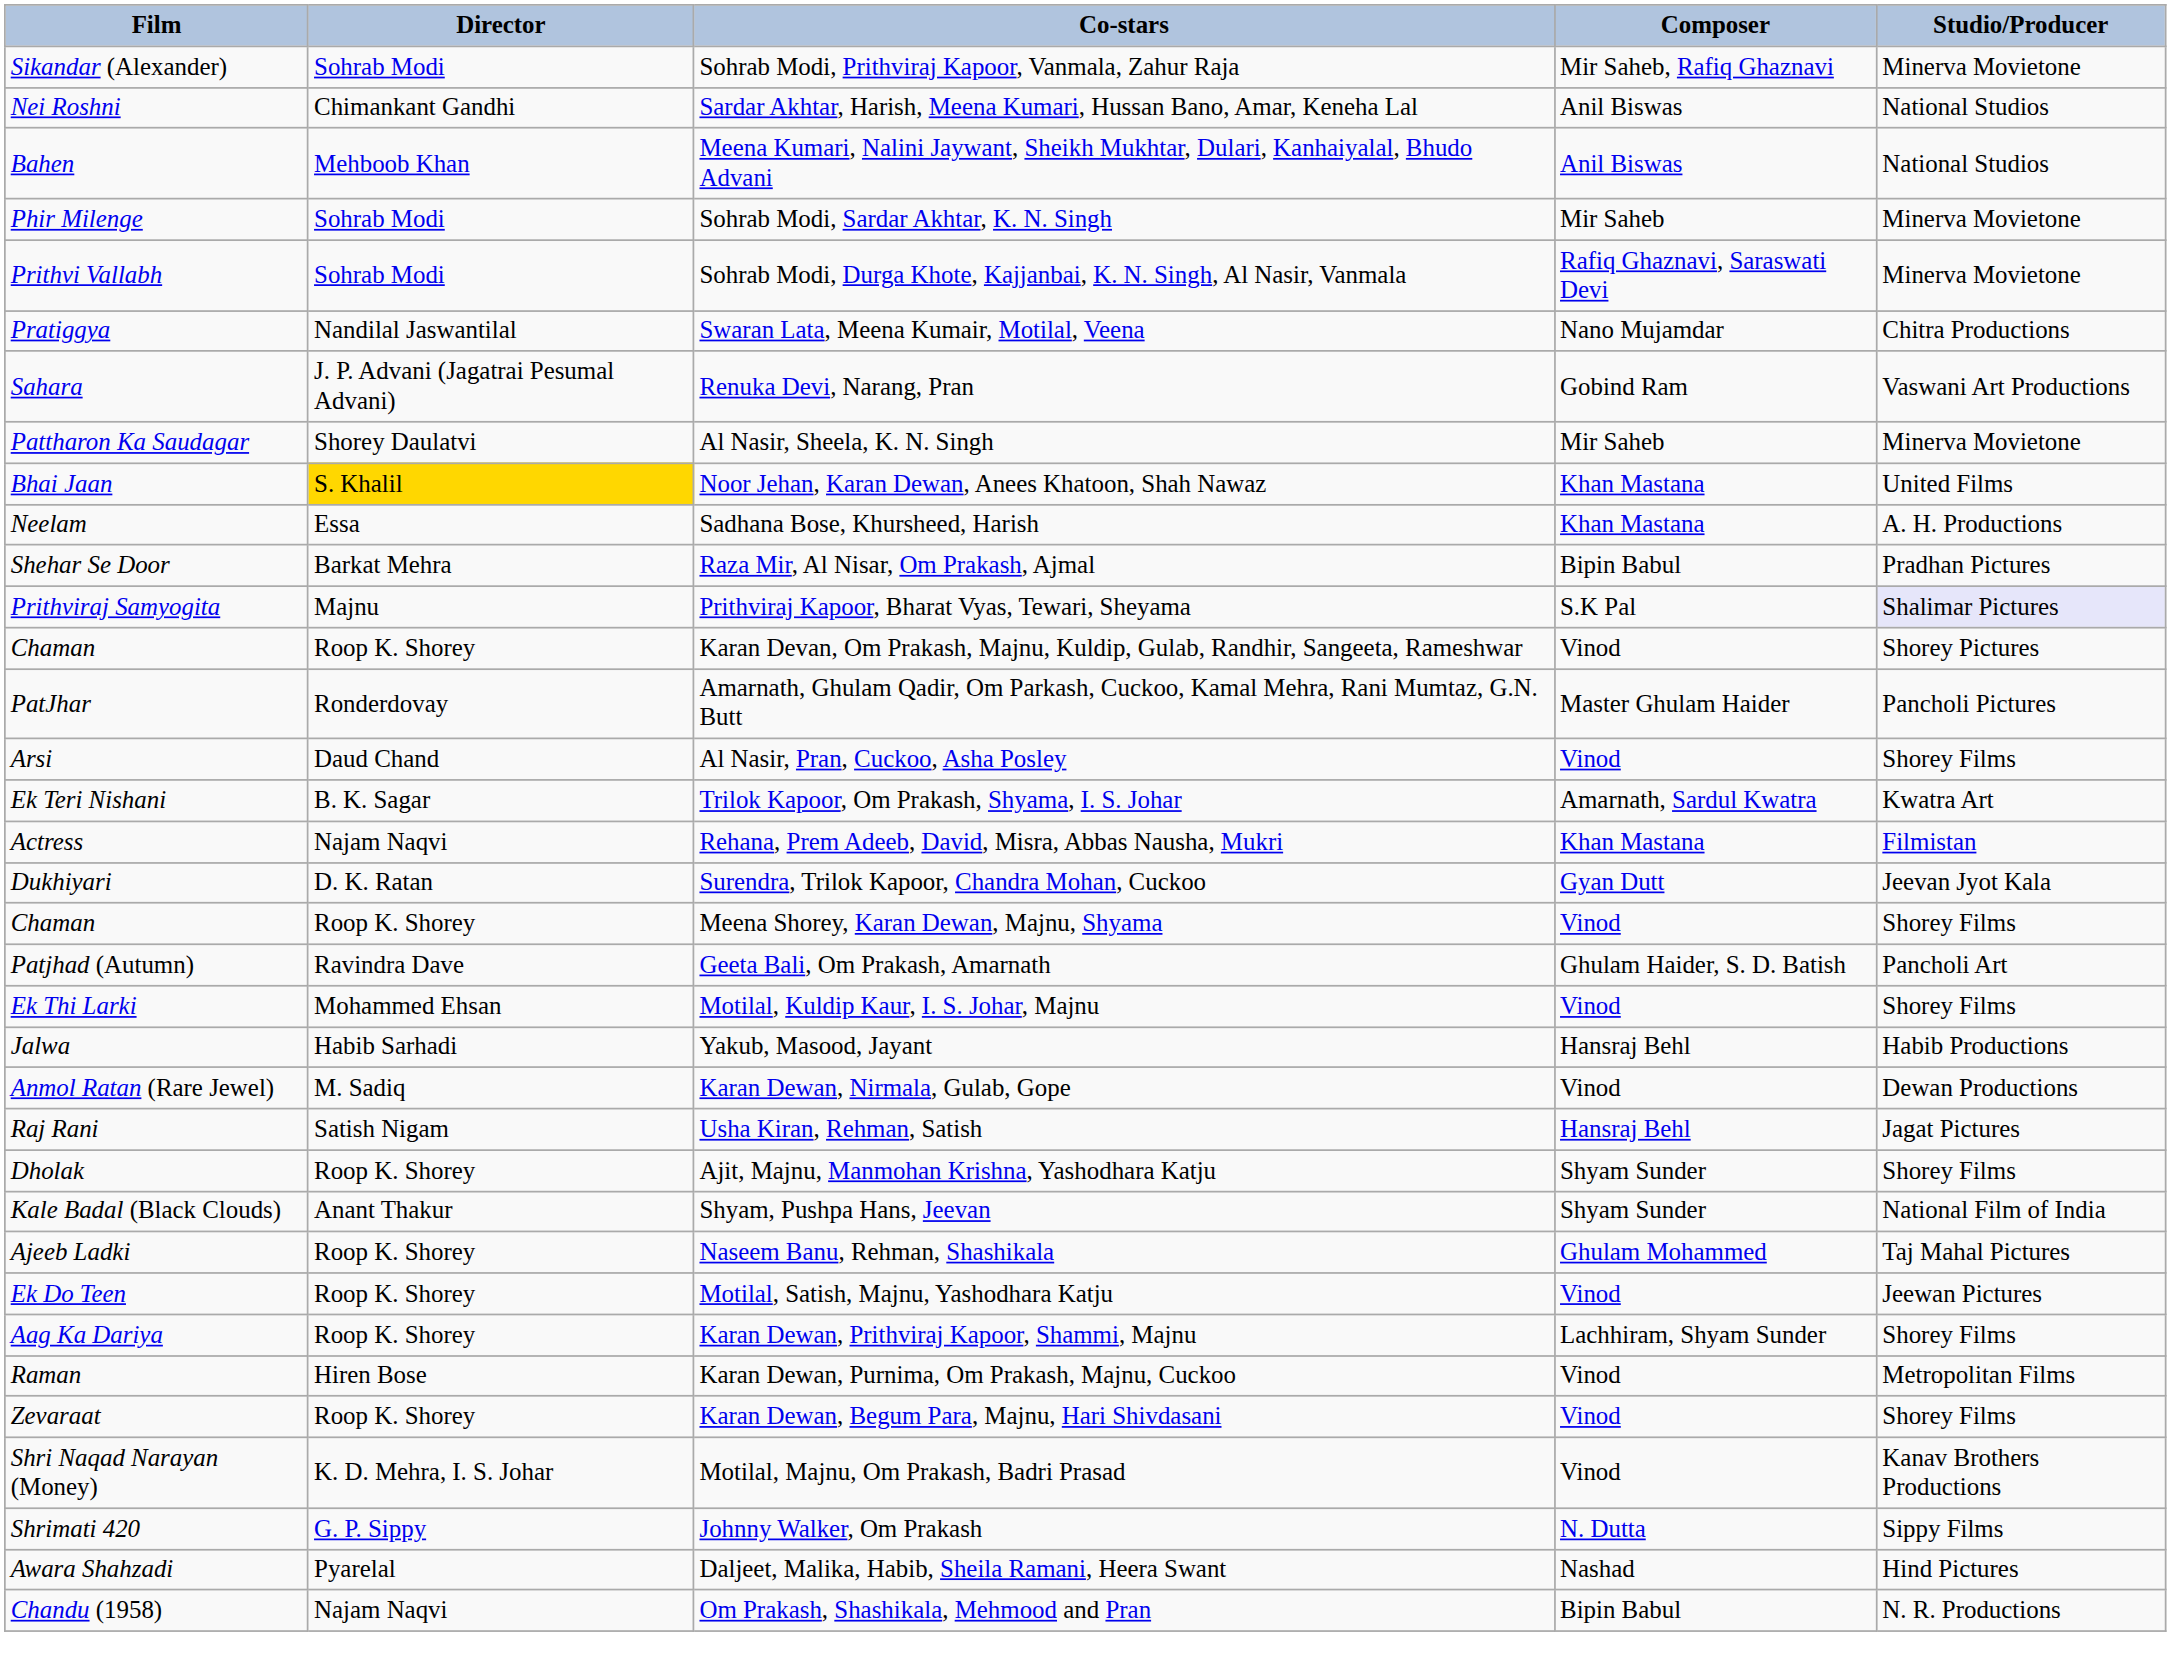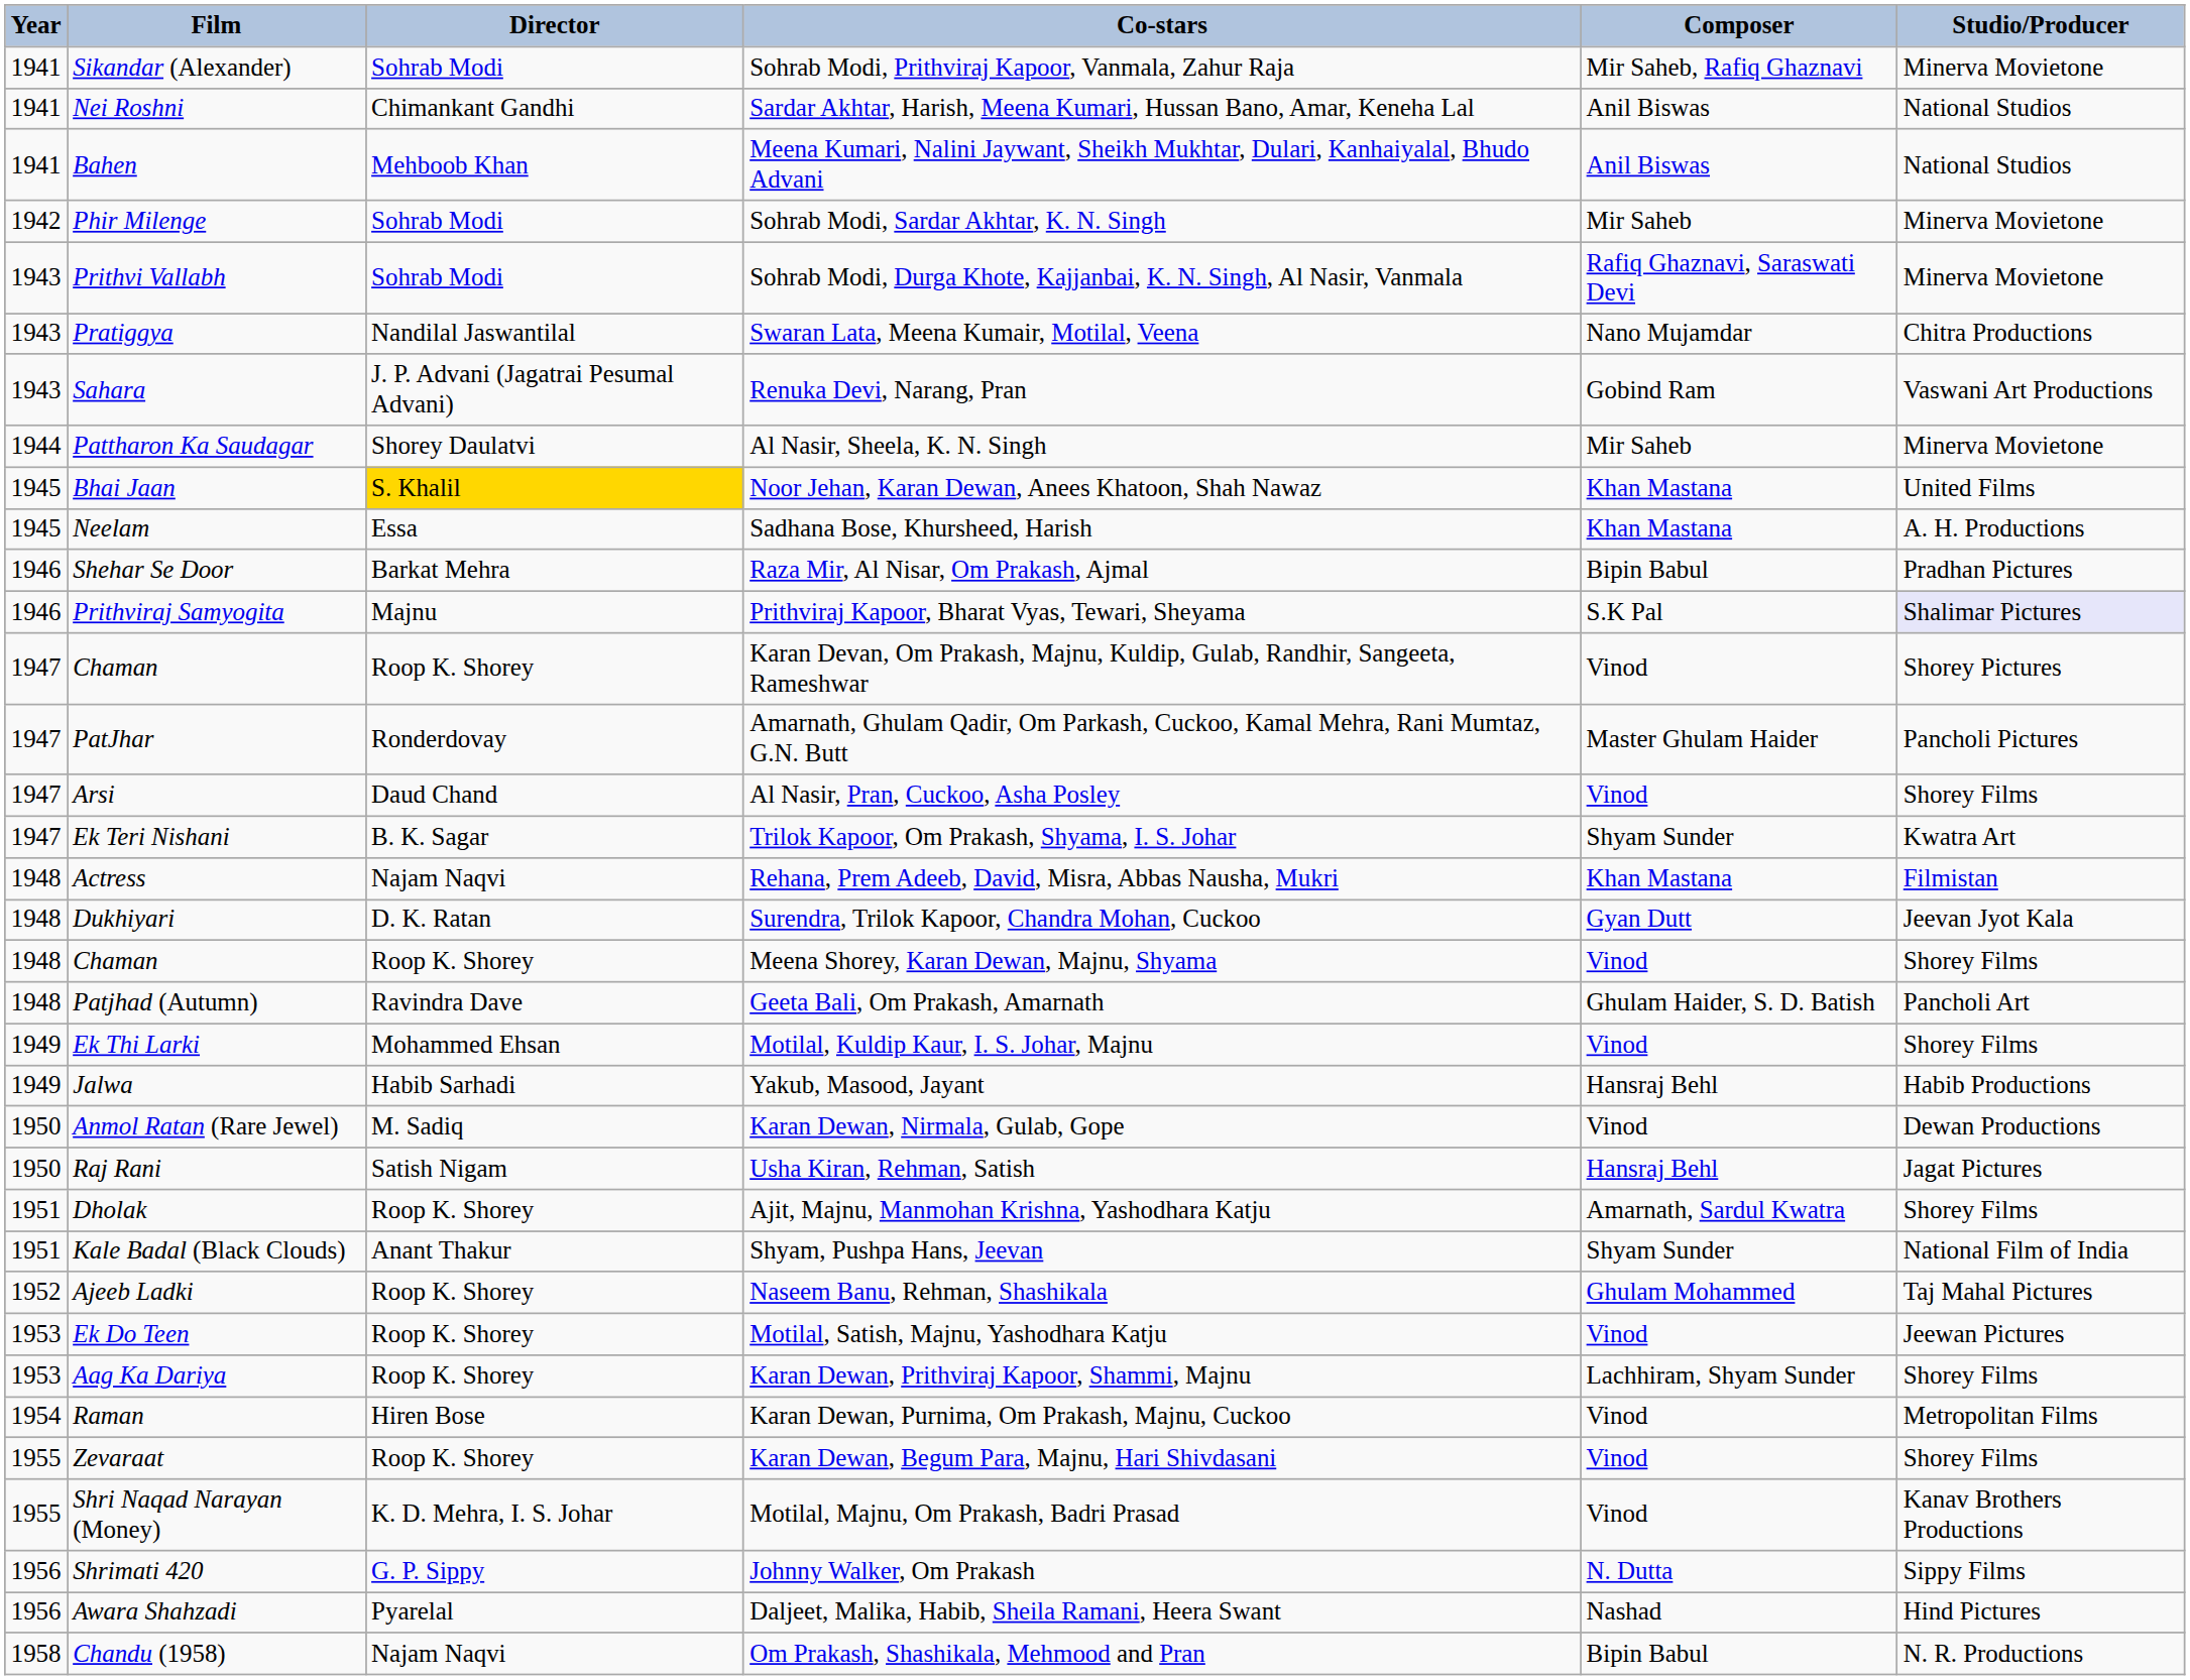 <table class="wikitable" style="font-size:90%">
 <tr>
+<th style="background:#B0C4DE;">Year</th>
 <th style="background:#B0C4DE;">Film</th>
 <th style="background:#B0C4DE;">Director</th>
 <th style="background:#B0C4DE;">Co-stars</th>
 <th style="background:#B0C4DE;">Composer</th>
 <th style="background:#B0C4DE;">Studio/Producer</th>
 </tr>
 <tr>
+<td>1941</td>
 <td><em><a href='#'>Sikandar</a></em> (Alexander)</td>
 <td><a href='#'>Sohrab Modi</a></td>
 <td>Sohrab Modi, <a href='#'>Prithviraj Kapoor</a>, Vanmala, Zahur Raja</td>
 <td>Mir Saheb, <a href='#'>Rafiq Ghaznavi</a></td>
 <td>Minerva Movietone</td>
 </tr>
 <tr>
+<td>1941</td>
 <td><em><a href='#'>Nei Roshni</a></em></td>
 <td>Chimankant Gandhi</td>
 <td><a href='#'>Sardar Akhtar</a>, Harish, <a href='#'>Meena Kumari</a>, Hussan Bano, Amar, Keneha Lal</td>
 <td>Anil Biswas</td>
 <td>National Studios</td>
 </tr>
 <tr>
+<td>1941</td>
 <td><em><a href='#'>Bahen</a></em></td>
 <td><a href='#'>Mehboob Khan</a></td>
 <td><a href='#'>Meena Kumari</a>, <a href='#'>Nalini Jaywant</a>, <a href='#'>Sheikh Mukhtar</a>, <a href='#'>Dulari</a>, <a href='#'>Kanhaiyalal</a>, <a href='#'>Bhudo Advani</a></td>
 <td><a href='#'>Anil Biswas</a></td>
 <td>National Studios</td>
 </tr>
 <tr>
+<td>1942</td>
 <td><em><a href='#'>Phir Milenge</a></em></td>
 <td><a href='#'>Sohrab Modi</a></td>
 <td>Sohrab Modi, <a href='#'>Sardar Akhtar</a>, <a href='#'>K. N. Singh</a></td>
 <td>Mir Saheb</td>
 <td>Minerva Movietone</td>
 </tr>
 <tr>
+<td>1943</td>
 <td><em><a href='#'>Prithvi Vallabh</a></em></td>
 <td><a href='#'>Sohrab Modi</a></td>
 <td>Sohrab Modi, <a href='#'>Durga Khote</a>, <a href='#'>Kajjanbai</a>, <a href='#'>K. N. Singh</a>, Al Nasir, Vanmala</td>
 <td><a href='#'>Rafiq Ghaznavi</a>, <a href='#'>Saraswati Devi</a></td>
 <td>Minerva Movietone</td>
 </tr>
 <tr>
+<td>1943</td>
 <td><em><a href='#'>Pratiggya</a></em></td>
 <td>Nandilal Jaswantilal</td>
 <td><a href='#'>Swaran Lata</a>, Meena Kumair, <a href='#'>Motilal</a>, <a href='#'>Veena</a></td>
 <td>Nano Mujamdar</td>
 <td>Chitra Productions</td>
 </tr>
 <tr>
+<td>1943</td>
 <td><em><a href='#'>Sahara</a></em></td>
 <td>J. P. Advani (Jagatrai Pesumal Advani)</td>
 <td><a href='#'>Renuka Devi</a>, Narang, Pran</td>
 <td>Gobind Ram</td>
 <td>Vaswani Art Productions</td>
 </tr>
 <tr>
+<td>1944</td>
 <td><em><a href='#'>Pattharon Ka Saudagar</a></em></td>
 <td>Shorey Daulatvi</td>
 <td>Al Nasir, Sheela, K. N. Singh</td>
 <td>Mir Saheb</td>
 <td>Minerva Movietone</td>
 </tr>
 <tr>
+<td>1945</td>
 <td><em><a href='#'>Bhai Jaan</a></em></td>
 <td style="background: gold;">S. Khalil</td>
 <td><a href='#'>Noor Jehan</a>, <a href='#'>Karan Dewan</a>, Anees Khatoon, Shah Nawaz</td>
 <td><a href='#'>Khan Mastana</a></td>
 <td>United Films</td>
 </tr>
 <tr>
+<td>1945</td>
 <td><em>Neelam</em></td>
 <td>Essa</td>
 <td>Sadhana Bose, Khursheed, Harish</td>
 <td><a href='#'>Khan Mastana</a></td>
 <td>A. H. Productions</td>
 </tr>
 <tr>
+<td>1946</td>
 <td><em>Shehar Se Door</em></td>
 <td>Barkat Mehra</td>
 <td><a href='#'>Raza Mir</a>, Al Nisar, <a href='#'>Om Prakash</a>, Ajmal</td>
 <td>Bipin Babul</td>
 <td>Pradhan Pictures</td>
 </tr>
 <tr>
+<td>1946</td>
 <td><em><a href='#'>Prithviraj Samyogita</a></em></td>
 <td>Majnu</td>
 <td><a href='#'>Prithviraj Kapoor</a>, Bharat Vyas, Tewari, Sheyama</td>
 <td>S.K Pal</td>
 <td style="background: lavender;">Shalimar Pictures</td>
 </tr>
 <tr>
+<td>1947</td>
 <td><em>Chaman</em></td>
 <td>Roop K. Shorey</td>
 <td>Karan Devan, Om Prakash, Majnu, Kuldip, Gulab, Randhir, Sangeeta, Rameshwar</td>
 <td>Vinod</td>
 <td>Shorey Pictures</td>
 </tr>
 <tr>
+<td>1947</td>
 <td><em>PatJhar</em></td>
 <td>Ronderdovay</td>
 <td>Amarnath, Ghulam Qadir, Om Parkash, Cuckoo, Kamal Mehra, Rani Mumtaz, G.N. Butt</td>
 <td>Master Ghulam Haider</td>
 <td>Pancholi Pictures</td>
 </tr>
 <tr>
+<td>1947</td>
 <td><em>Arsi</em></td>
 <td>Daud Chand</td>
 <td>Al Nasir, <a href='#'>Pran</a>, <a href='#'>Cuckoo</a>, <a href='#'>Asha Posley</a></td>
 <td><a href='#'>Vinod</a></td>
 <td>Shorey Films</td>
 </tr>
 <tr>
+<td>1947</td>
 <td><em>Ek Teri Nishani</em></td>
 <td>B. K. Sagar</td>
 <td><a href='#'>Trilok Kapoor</a>, Om Prakash, <a href='#'>Shyama</a>, <a href='#'>I. S. Johar</a></td>
-<td>Amarnath, <a href='#'>Sardul Kwatra</a></td>
+<td>Shyam Sunder</td>
 <td>Kwatra Art</td>
 </tr>
 <tr>
+<td>1948</td>
 <td><em>Actress</em></td>
 <td>Najam Naqvi</td>
 <td><a href='#'>Rehana</a>, <a href='#'>Prem Adeeb</a>, <a href='#'>David</a>, Misra, Abbas Nausha, <a href='#'>Mukri</a></td>
 <td><a href='#'>Khan Mastana</a></td>
 <td><a href='#'>Filmistan</a></td>
 </tr>
 <tr>
+<td>1948</td>
 <td><em>Dukhiyari</em></td>
 <td>D. K. Ratan</td>
 <td><a href='#'>Surendra</a>, Trilok Kapoor, <a href='#'>Chandra Mohan</a>, Cuckoo</td>
 <td><a href='#'>Gyan Dutt</a></td>
 <td>Jeevan Jyot Kala</td>
 </tr>
 <tr>
+<td>1948</td>
 <td><em>Chaman</em></td>
 <td>Roop K. Shorey</td>
 <td>Meena Shorey, <a href='#'>Karan Dewan</a>, Majnu, <a href='#'>Shyama</a></td>
 <td><a href='#'>Vinod</a></td>
 <td>Shorey Films</td>
 </tr>
 <tr>
+<td>1948</td>
 <td><em>Patjhad</em> (Autumn)</td>
 <td>Ravindra Dave</td>
 <td><a href='#'>Geeta Bali</a>, Om Prakash, Amarnath</td>
 <td>Ghulam Haider, S. D. Batish</td>
 <td>Pancholi Art</td>
 </tr>
 <tr>
+<td>1949</td>
 <td><em><a href='#'>Ek Thi Larki</a></em></td>
 <td>Mohammed Ehsan</td>
 <td><a href='#'>Motilal</a>, <a href='#'>Kuldip Kaur</a>, <a href='#'>I. S. Johar</a>, Majnu</td>
 <td><a href='#'>Vinod</a></td>
 <td>Shorey Films</td>
 </tr>
 <tr>
+<td>1949</td>
 <td><em>Jalwa</em></td>
 <td>Habib Sarhadi</td>
 <td>Yakub, Masood, Jayant</td>
 <td>Hansraj Behl</td>
 <td>Habib Productions</td>
 </tr>
 <tr>
+<td>1950</td>
 <td><em><a href='#'>Anmol Ratan</a></em> (Rare Jewel)</td>
 <td>M. Sadiq</td>
 <td><a href='#'>Karan Dewan</a>, <a href='#'>Nirmala</a>, Gulab, Gope</td>
 <td>Vinod</td>
 <td>Dewan Productions</td>
 </tr>
 <tr>
+<td>1950</td>
 <td><em>Raj Rani</em></td>
 <td>Satish Nigam</td>
 <td><a href='#'>Usha Kiran</a>, <a href='#'>Rehman</a>, Satish</td>
 <td><a href='#'>Hansraj Behl</a></td>
 <td>Jagat Pictures</td>
 </tr>
 <tr>
+<td>1951</td>
 <td><em>Dholak</em></td>
 <td>Roop K. Shorey</td>
 <td>Ajit, Majnu, <a href='#'>Manmohan Krishna</a>, Yashodhara Katju</td>
-<td>Shyam Sunder</td>
+<td>Amarnath, <a href='#'>Sardul Kwatra</a></td>
 <td>Shorey Films</td>
 </tr>
 <tr>
+<td>1951</td>
 <td><em>Kale Badal</em> (Black Clouds)</td>
 <td>Anant Thakur</td>
 <td>Shyam, Pushpa Hans, <a href='#'>Jeevan</a></td>
 <td>Shyam Sunder</td>
 <td>National Film of India</td>
 </tr>
 <tr>
+<td>1952</td>
 <td><em>Ajeeb Ladki</em></td>
 <td>Roop K. Shorey</td>
 <td><a href='#'>Naseem Banu</a>, Rehman, <a href='#'>Shashikala</a></td>
 <td><a href='#'>Ghulam Mohammed</a></td>
 <td>Taj Mahal Pictures</td>
 </tr>
 <tr>
+<td>1953</td>
 <td><em><a href='#'>Ek Do Teen</a></em></td>
 <td>Roop K. Shorey</td>
 <td><a href='#'>Motilal</a>, Satish, Majnu, Yashodhara Katju</td>
 <td><a href='#'>Vinod</a></td>
 <td>Jeewan Pictures</td>
 </tr>
 <tr>
+<td>1953</td>
 <td><em><a href='#'>Aag Ka Dariya</a></em></td>
 <td>Roop K. Shorey</td>
 <td><a href='#'>Karan Dewan</a>, <a href='#'>Prithviraj Kapoor</a>, <a href='#'>Shammi</a>, Majnu</td>
 <td>Lachhiram, Shyam Sunder</td>
 <td>Shorey Films</td>
 </tr>
 <tr>
+<td>1954</td>
 <td><em>Raman</em></td>
 <td>Hiren Bose</td>
 <td>Karan Dewan, Purnima, Om Prakash, Majnu, Cuckoo</td>
 <td>Vinod</td>
 <td>Metropolitan Films</td>
 </tr>
 <tr>
+<td>1955</td>
 <td><em>Zevaraat</em></td>
 <td>Roop K. Shorey</td>
 <td><a href='#'>Karan Dewan</a>, <a href='#'>Begum Para</a>, Majnu, <a href='#'>Hari Shivdasani</a></td>
 <td><a href='#'>Vinod</a></td>
 <td>Shorey Films</td>
 </tr>
 <tr>
+<td>1955</td>
 <td><em>Shri Naqad Narayan</em> (Money)</td>
 <td>K. D. Mehra, I. S. Johar</td>
 <td>Motilal, Majnu, Om Prakash, Badri Prasad</td>
 <td>Vinod</td>
 <td>Kanav Brothers Productions</td>
 </tr>
 <tr>
+<td>1956</td>
 <td><em>Shrimati 420</em></td>
 <td><a href='#'>G. P. Sippy</a></td>
 <td><a href='#'>Johnny Walker</a>, Om Prakash</td>
 <td><a href='#'>N. Dutta</a></td>
 <td>Sippy Films</td>
 </tr>
 <tr>
+<td>1956</td>
 <td><em>Awara Shahzadi</em></td>
 <td>Pyarelal</td>
 <td>Daljeet, Malika, Habib, <a href='#'>Sheila Ramani</a>, Heera Swant</td>
 <td>Nashad</td>
 <td>Hind Pictures</td>
 </tr>
 <tr>
+<td>1958</td>
 <td><em><a href='#'>Chandu</a></em> (1958)</td>
 <td>Najam Naqvi</td>
 <td><a href='#'>Om Prakash</a>, <a href='#'>Shashikala</a>, <a href='#'>Mehmood</a> and <a href='#'>Pran</a></td>
 <td>Bipin Babul</td>
 <td>N. R. Productions</td>
 </tr>
 </table>
